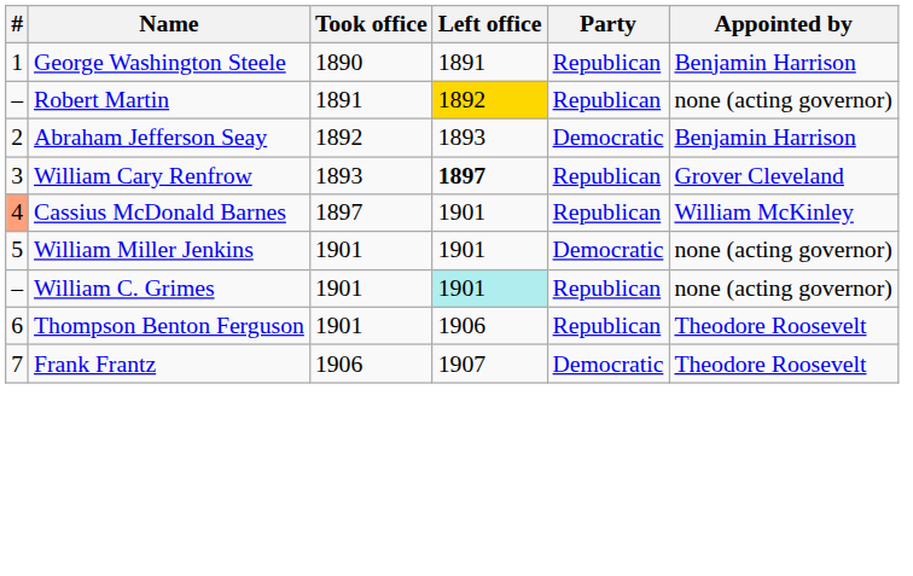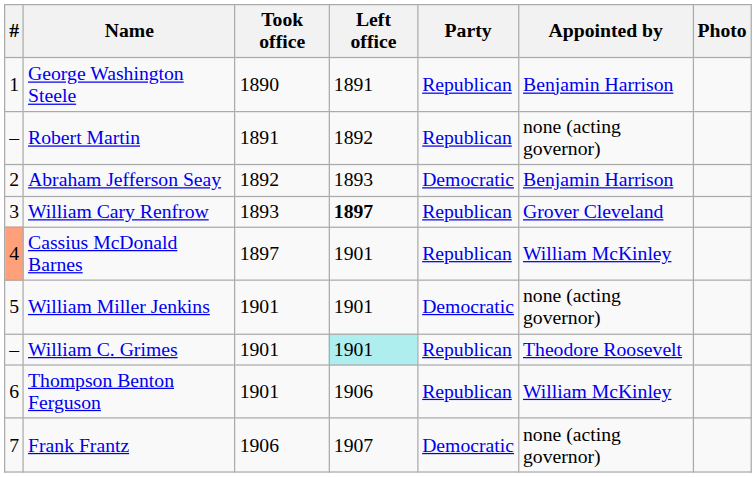 <table class="wikitable">
 <tr>
 <th>#</th>
 <th>Name</th>
 <th>Took office</th>
 <th>Left office</th>
 <th>Party</th>
 <th>Appointed by</th>
+<th>Photo</th>
 </tr>
 <tr>
 <td>1</td>
 <td><a href='#'>George Washington Steele</a></td>
 <td>1890</td>
 <td>1891</td>
 <td><a href='#'>Republican</a></td>
 <td><a href='#'>Benjamin Harrison</a></td>
+<td></td>
 </tr>
 <tr>
 <td>–</td>
 <td><a href='#'>Robert Martin</a></td>
 <td>1891</td>
-<td style="background: gold;">1892</td>
+<td>1892</td>
 <td><a href='#'>Republican</a></td>
 <td>none (acting governor)</td>
+<td></td>
 </tr>
 <tr>
 <td>2</td>
 <td><a href='#'>Abraham Jefferson Seay</a></td>
 <td>1892</td>
 <td>1893</td>
 <td><a href='#'>Democratic</a></td>
 <td><a href='#'>Benjamin Harrison</a></td>
+<td></td>
 </tr>
 <tr>
 <td>3</td>
 <td><a href='#'>William Cary Renfrow</a></td>
 <td>1893</td>
 <td><strong>1897</strong></td>
 <td><a href='#'>Republican</a></td>
 <td><a href='#'>Grover Cleveland</a></td>
+<td></td>
 </tr>
 <tr>
 <td style="background: lightsalmon;">4</td>
 <td><a href='#'>Cassius McDonald Barnes</a></td>
 <td>1897</td>
 <td>1901</td>
 <td><a href='#'>Republican</a></td>
 <td><a href='#'>William McKinley</a></td>
+<td></td>
 </tr>
 <tr>
 <td>5</td>
 <td><a href='#'>William Miller Jenkins</a></td>
 <td>1901</td>
 <td>1901</td>
 <td><a href='#'>Democratic</a></td>
 <td>none (acting governor)</td>
+<td></td>
 </tr>
 <tr>
 <td>–</td>
 <td><a href='#'>William C. Grimes</a></td>
 <td>1901</td>
 <td style="background: paleturquoise;">1901</td>
 <td><a href='#'>Republican</a></td>
-<td>none (acting governor)</td>
+<td><a href='#'>Theodore Roosevelt</a></td>
+<td></td>
 </tr>
 <tr>
 <td>6</td>
 <td><a href='#'>Thompson Benton Ferguson</a></td>
 <td>1901</td>
 <td>1906</td>
 <td><a href='#'>Republican</a></td>
-<td><a href='#'>Theodore Roosevelt</a></td>
+<td><a href='#'>William McKinley</a></td>
+<td></td>
 </tr>
 <tr>
 <td>7</td>
 <td><a href='#'>Frank Frantz</a></td>
 <td>1906</td>
 <td>1907</td>
 <td><a href='#'>Democratic</a></td>
-<td><a href='#'>Theodore Roosevelt</a></td>
+<td>none (acting governor)</td>
+<td></td>
 </tr>
 </table>
